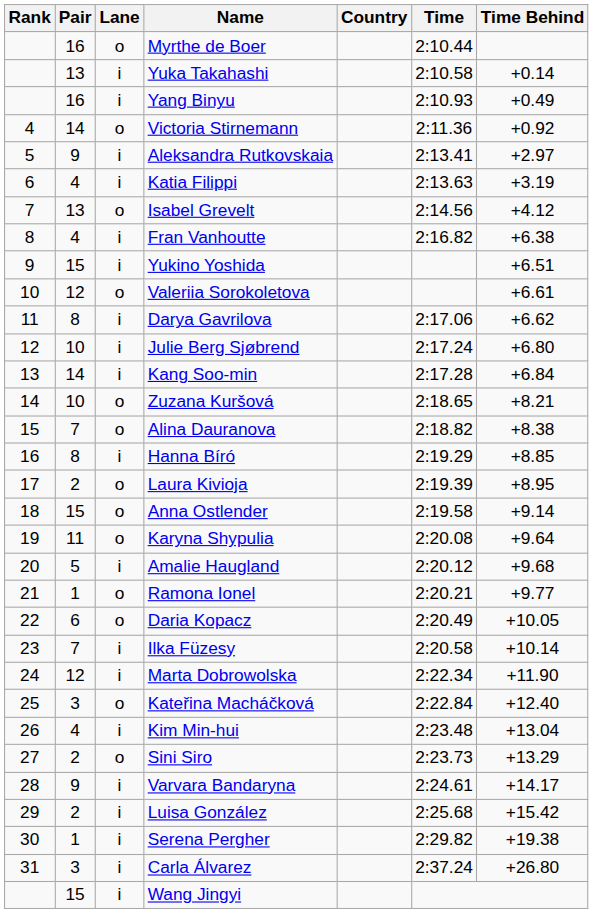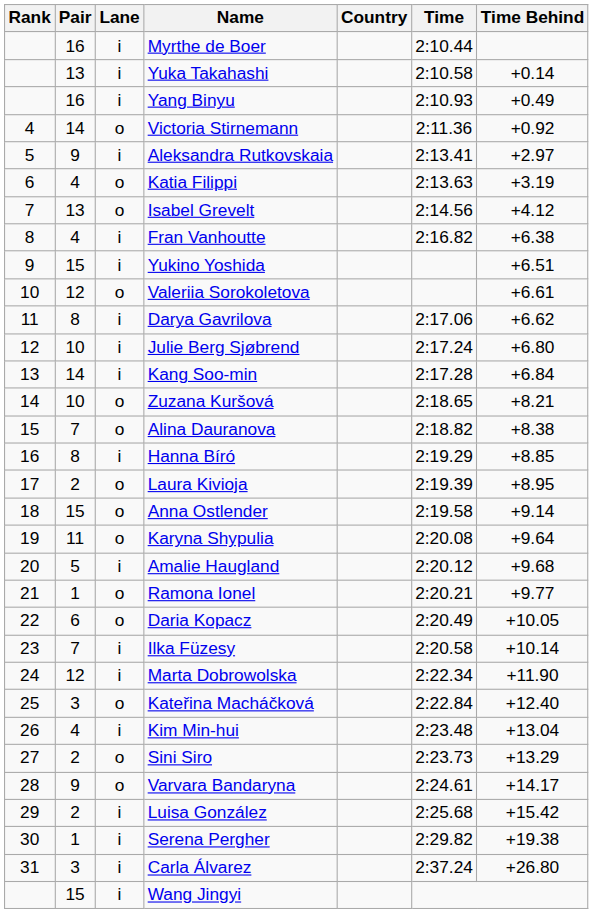 <table class="wikitable sortable" style="text-align:center">
 <tr>
 <th>Rank</th>
 <th>Pair</th>
 <th>Lane</th>
 <th>Name</th>
 <th>Country</th>
 <th>Time</th>
 <th>Time Behind</th>
 </tr>
 <tr>
 <td></td>
 <td>16</td>
-<td>o</td>
+<td>i</td>
 <td align=left><a href='#'>Myrthe de Boer</a></td>
 <td align=left></td>
 <td>2:10.44</td>
 <td></td>
 </tr>
 <tr>
 <td></td>
 <td>13</td>
 <td>i</td>
 <td align=left><a href='#'>Yuka Takahashi</a></td>
 <td align=left></td>
 <td>2:10.58</td>
 <td>+0.14</td>
 </tr>
 <tr>
 <td></td>
 <td>16</td>
 <td>i</td>
 <td align=left><a href='#'>Yang Binyu</a></td>
 <td align=left></td>
 <td>2:10.93</td>
 <td>+0.49</td>
 </tr>
 <tr>
 <td>4</td>
 <td>14</td>
 <td>o</td>
 <td align=left><a href='#'>Victoria Stirnemann</a></td>
 <td align=left></td>
 <td>2:11.36</td>
 <td>+0.92</td>
 </tr>
 <tr>
 <td>5</td>
 <td>9</td>
 <td>i</td>
 <td align=left><a href='#'>Aleksandra Rutkovskaia</a></td>
 <td align=left></td>
 <td>2:13.41</td>
 <td>+2.97</td>
 </tr>
 <tr>
 <td>6</td>
 <td>4</td>
-<td>i</td>
+<td>o</td>
 <td align=left><a href='#'>Katia Filippi</a></td>
 <td align=left></td>
 <td>2:13.63</td>
 <td>+3.19</td>
 </tr>
 <tr>
 <td>7</td>
 <td>13</td>
 <td>o</td>
 <td align=left><a href='#'>Isabel Grevelt</a></td>
 <td align=left></td>
 <td>2:14.56</td>
 <td>+4.12</td>
 </tr>
 <tr>
 <td>8</td>
 <td>4</td>
 <td>i</td>
 <td align=left><a href='#'>Fran Vanhoutte</a></td>
 <td align=left></td>
 <td>2:16.82</td>
 <td>+6.38</td>
 </tr>
 <tr>
 <td>9</td>
 <td>15</td>
 <td>i</td>
 <td align=left><a href='#'>Yukino Yoshida</a></td>
 <td align=left></td>
 <td></td>
 <td>+6.51</td>
 </tr>
 <tr>
 <td>10</td>
 <td>12</td>
 <td>o</td>
 <td align=left><a href='#'>Valeriia Sorokoletova</a></td>
 <td align=left></td>
 <td></td>
 <td>+6.61</td>
 </tr>
 <tr>
 <td>11</td>
 <td>8</td>
 <td>i</td>
 <td align=left><a href='#'>Darya Gavrilova</a></td>
 <td align=left></td>
 <td>2:17.06</td>
 <td>+6.62</td>
 </tr>
 <tr>
 <td>12</td>
 <td>10</td>
 <td>i</td>
 <td align=left><a href='#'>Julie Berg Sjøbrend</a></td>
 <td align=left></td>
 <td>2:17.24</td>
 <td>+6.80</td>
 </tr>
 <tr>
 <td>13</td>
 <td>14</td>
 <td>i</td>
 <td align=left><a href='#'>Kang Soo-min</a></td>
 <td align=left></td>
 <td>2:17.28</td>
 <td>+6.84</td>
 </tr>
 <tr>
 <td>14</td>
 <td>10</td>
 <td>o</td>
 <td align=left><a href='#'>Zuzana Kuršová</a></td>
 <td align=left></td>
 <td>2:18.65</td>
 <td>+8.21</td>
 </tr>
 <tr>
 <td>15</td>
 <td>7</td>
 <td>o</td>
 <td align=left><a href='#'>Alina Dauranova</a></td>
 <td align=left></td>
 <td>2:18.82</td>
 <td>+8.38</td>
 </tr>
 <tr>
 <td>16</td>
 <td>8</td>
 <td>i</td>
 <td align=left><a href='#'>Hanna Bíró</a></td>
 <td align=left></td>
 <td>2:19.29</td>
 <td>+8.85</td>
 </tr>
 <tr>
 <td>17</td>
 <td>2</td>
 <td>o</td>
 <td align=left><a href='#'>Laura Kivioja</a></td>
 <td align=left></td>
 <td>2:19.39</td>
 <td>+8.95</td>
 </tr>
 <tr>
 <td>18</td>
 <td>15</td>
 <td>o</td>
 <td align=left><a href='#'>Anna Ostlender</a></td>
 <td align=left></td>
 <td>2:19.58</td>
 <td>+9.14</td>
 </tr>
 <tr>
 <td>19</td>
 <td>11</td>
 <td>o</td>
 <td align=left><a href='#'>Karyna Shypulia</a></td>
 <td align=left></td>
 <td>2:20.08</td>
 <td>+9.64</td>
 </tr>
 <tr>
 <td>20</td>
 <td>5</td>
 <td>i</td>
 <td align=left><a href='#'>Amalie Haugland</a></td>
 <td align=left></td>
 <td>2:20.12</td>
 <td>+9.68</td>
 </tr>
 <tr>
 <td>21</td>
 <td>1</td>
 <td>o</td>
 <td align=left><a href='#'>Ramona Ionel</a></td>
 <td align=left></td>
 <td>2:20.21</td>
 <td>+9.77</td>
 </tr>
 <tr>
 <td>22</td>
 <td>6</td>
 <td>o</td>
 <td align=left><a href='#'>Daria Kopacz</a></td>
 <td align=left></td>
 <td>2:20.49</td>
 <td>+10.05</td>
 </tr>
 <tr>
 <td>23</td>
 <td>7</td>
 <td>i</td>
 <td align=left><a href='#'>Ilka Füzesy</a></td>
 <td align=left></td>
 <td>2:20.58</td>
 <td>+10.14</td>
 </tr>
 <tr>
 <td>24</td>
 <td>12</td>
 <td>i</td>
 <td align=left><a href='#'>Marta Dobrowolska</a></td>
 <td align=left></td>
 <td>2:22.34</td>
 <td>+11.90</td>
 </tr>
 <tr>
 <td>25</td>
 <td>3</td>
 <td>o</td>
 <td align=left><a href='#'>Kateřina Macháčková</a></td>
 <td align=left></td>
 <td>2:22.84</td>
 <td>+12.40</td>
 </tr>
 <tr>
 <td>26</td>
 <td>4</td>
 <td>i</td>
 <td align=left><a href='#'>Kim Min-hui</a></td>
 <td align=left></td>
 <td>2:23.48</td>
 <td>+13.04</td>
 </tr>
 <tr>
 <td>27</td>
 <td>2</td>
 <td>o</td>
 <td align=left><a href='#'>Sini Siro</a></td>
 <td align=left></td>
 <td>2:23.73</td>
 <td>+13.29</td>
 </tr>
 <tr>
 <td>28</td>
 <td>9</td>
-<td>i</td>
+<td>o</td>
 <td align=left><a href='#'>Varvara Bandaryna</a></td>
 <td align=left></td>
 <td>2:24.61</td>
 <td>+14.17</td>
 </tr>
 <tr>
 <td>29</td>
 <td>2</td>
 <td>i</td>
 <td align=left><a href='#'>Luisa González</a></td>
 <td align=left></td>
 <td>2:25.68</td>
 <td>+15.42</td>
 </tr>
 <tr>
 <td>30</td>
 <td>1</td>
 <td>i</td>
 <td align=left><a href='#'>Serena Pergher</a></td>
 <td align=left></td>
 <td>2:29.82</td>
 <td>+19.38</td>
 </tr>
 <tr>
 <td>31</td>
 <td>3</td>
 <td>i</td>
 <td align=left><a href='#'>Carla Álvarez</a></td>
 <td align=left></td>
 <td>2:37.24</td>
 <td>+26.80</td>
 </tr>
 <tr>
 <td></td>
 <td>15</td>
 <td>i</td>
 <td align=left><a href='#'>Wang Jingyi</a></td>
 <td align=left></td>
 <td colspan=2></td>
 </tr>
 </table>
